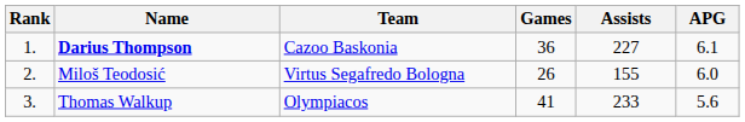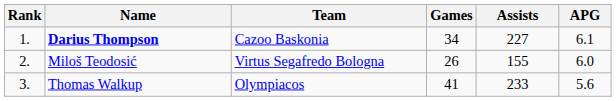 <table class="wikitable" style="text-align: center;">
 <tr>
 <th>Rank</th>
 <th width=200>Name</th>
 <th width=210>Team</th>
 <th>Games</th>
 <th width=85>Assists</th>
 <th width=50>APG</th>
 </tr>
 <tr>
 <td>1.</td>
 <td align="left"> <strong><a href='#'>Darius Thompson</a></strong></td>
 <td align="left"> <a href='#'>Cazoo Baskonia</a></td>
-<td>36</td>
+<td>34</td>
 <td>227</td>
 <td>6.1</td>
 </tr>
 <tr>
 <td>2.</td>
 <td align="left"> <a href='#'>Miloš Teodosić</a></td>
 <td align="left"> <a href='#'>Virtus Segafredo Bologna</a></td>
 <td>26</td>
 <td>155</td>
 <td>6.0</td>
 </tr>
 <tr>
 <td>3.</td>
 <td align="left"> <a href='#'>Thomas Walkup</a></td>
 <td align="left"> <a href='#'>Olympiacos</a></td>
 <td>41</td>
 <td>233</td>
 <td>5.6</td>
 </tr>
 </table>
